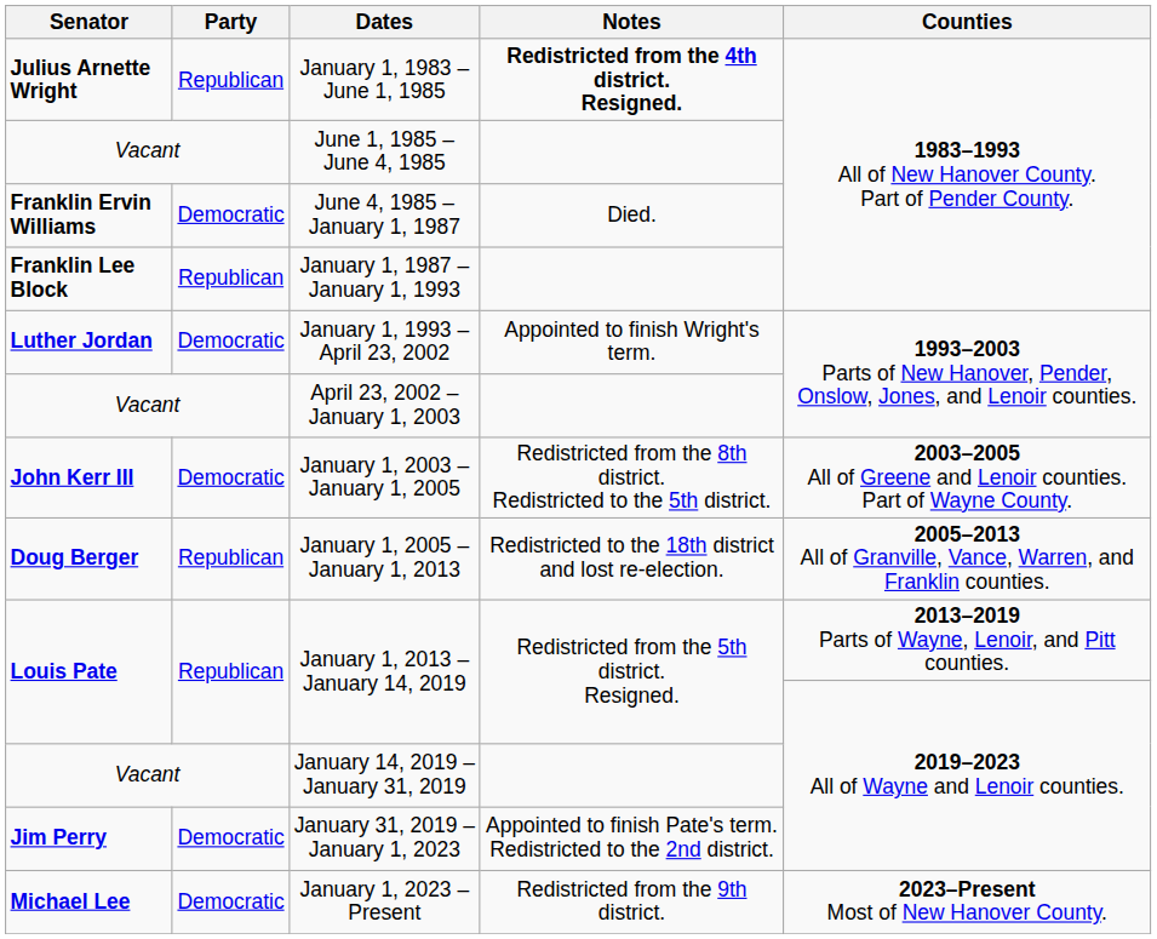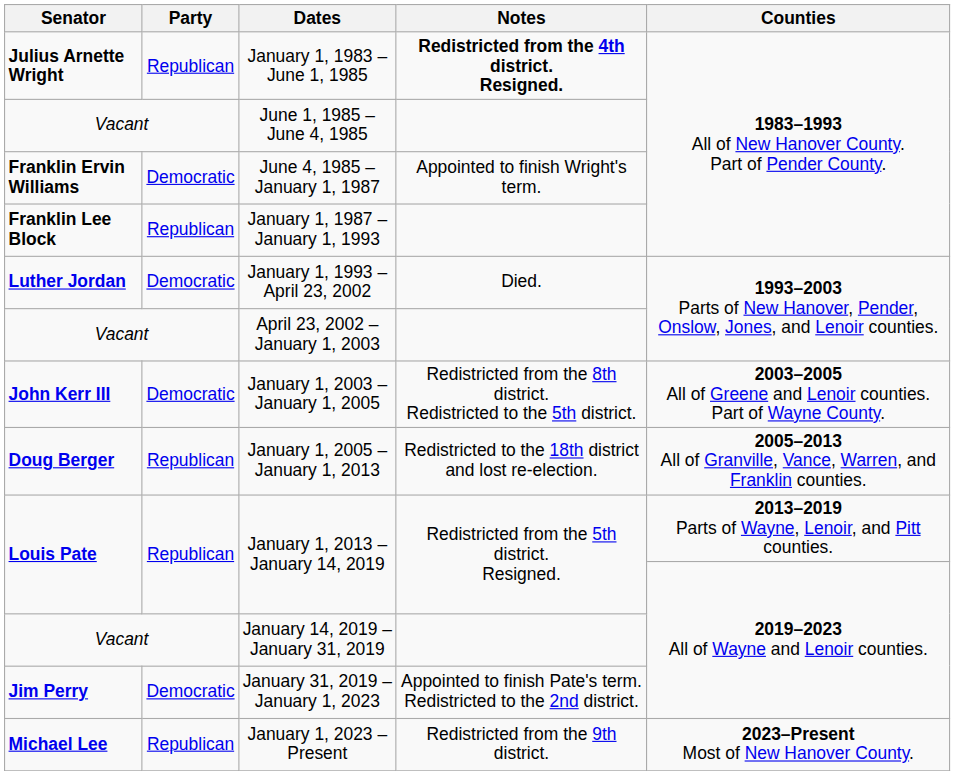 <table class=wikitable style="text-align:center">
 <tr>
 <th>Senator</th>
 <th>Party</th>
 <th>Dates</th>
 <th>Notes</th>
 <th>Counties</th>
 </tr>
 <tr style="height:3em">
 <td align=left><strong>Julius Arnette Wright</strong></td>
 <td><a href='#'>Republican</a></td>
 <td nowrap>January 1, 1983 – <br> June 1, 1985</td>
 <td><strong>Redistricted from the <a href='#'>4th</a> district. <br> Resigned.</strong></td>
 <td rowspan=4><strong>1983–1993</strong> <br> All of <a href='#'>New Hanover County</a>. <br> Part of <a href='#'>Pender County</a>.</td>
 </tr>
 <tr style="height:3em">
 <td colspan=2 align=center><em>Vacant</em></td>
 <td nowrap>June 1, 1985 – <br> June 4, 1985</td>
 <td></td>
 </tr>
 <tr style="height:3em">
 <td align=left><strong>Franklin Ervin Williams</strong></td>
 <td><a href='#'>Democratic</a></td>
 <td nowrap>June 4, 1985 – <br> January 1, 1987</td>
-<td>Died.</td>
+<td>Appointed to finish Wright's term.</td>
 </tr>
 <tr style="height:3em">
 <td align=left><strong>Franklin Lee Block</strong></td>
 <td><a href='#'>Republican</a></td>
 <td nowrap>January 1, 1987 – <br> January 1, 1993</td>
 <td></td>
 </tr>
 <tr style="height:3em">
 <td align=left><strong><a href='#'>Luther Jordan</a></strong></td>
 <td><a href='#'>Democratic</a></td>
 <td nowrap>January 1, 1993 – <br> April 23, 2002</td>
-<td>Appointed to finish Wright's term.</td>
+<td>Died.</td>
 <td rowspan=2><strong>1993–2003</strong><br> Parts of <a href='#'>New Hanover</a>, <a href='#'>Pender</a>, <a href='#'>Onslow</a>, <a href='#'>Jones</a>, and <a href='#'>Lenoir</a> counties.</td>
 </tr>
 <tr style="height:3em">
 <td colspan=2><em>Vacant</em></td>
 <td nowrap>April 23, 2002 –<br> January 1, 2003</td>
 </tr>
 <tr style="height:3em">
 <td align=left><strong><a href='#'>John Kerr III</a></strong></td>
 <td><a href='#'>Democratic</a></td>
 <td nowrap>January 1, 2003 –<br>January 1, 2005</td>
 <td>Redistricted from the <a href='#'>8th</a> district. <br> Redistricted to the <a href='#'>5th</a> district.</td>
 <td><strong>2003–2005</strong><br> All of <a href='#'>Greene</a> and <a href='#'>Lenoir</a> counties. Part of <a href='#'>Wayne County</a>.</td>
 </tr>
 <tr style="height:3em">
 <td align=left><strong><a href='#'>Doug Berger</a></strong></td>
 <td><a href='#'>Republican</a></td>
 <td nowrap>January 1, 2005 – <br> January 1, 2013</td>
 <td>Redistricted to the <a href='#'>18th</a> district and lost re-election.</td>
 <td><strong>2005–2013</strong> <br> All of <a href='#'>Granville</a>, <a href='#'>Vance</a>, <a href='#'>Warren</a>, and <a href='#'>Franklin</a> counties.</td>
 </tr>
 <tr style="height:3em">
 <td rowspan=2 align=left><strong><a href='#'>Louis Pate</a></strong></td>
 <td rowspan=2 ><a href='#'>Republican</a></td>
 <td rowspan=2 nowrap>January 1, 2013 – <br> January 14, 2019</td>
 <td rowspan=2>Redistricted from the <a href='#'>5th</a> district.<br>Resigned.</td>
 <td><strong>2013–2019</strong> <br> Parts of <a href='#'>Wayne</a>, <a href='#'>Lenoir</a>, and <a href='#'>Pitt</a> counties.</td>
 </tr>
 <tr style="height:3em">
 <td rowspan=3><strong>2019–2023</strong> <br> All of <a href='#'>Wayne</a> and <a href='#'>Lenoir</a> counties.</td>
 </tr>
 <tr style="height:3em">
 <td colspan=2><em>Vacant</em></td>
 <td nowrap>January 14, 2019 –<br> January 31, 2019</td>
 </tr>
 <tr style="height:3em">
 <td align=left><strong><a href='#'>Jim Perry</a></strong></td>
 <td><a href='#'>Democratic</a></td>
 <td nowrap>January 31, 2019 – <br> January 1, 2023</td>
 <td>Appointed to finish Pate's term. <br> Redistricted to the <a href='#'>2nd</a> district.</td>
 </tr>
 <tr style="height:3em">
 <td align=left><strong><a href='#'>Michael Lee</a></strong></td>
-<td><a href='#'>Democratic</a></td>
+<td><a href='#'>Republican</a></td>
 <td nowrap>January 1, 2023 – <br> Present</td>
 <td>Redistricted from the <a href='#'>9th</a> district.</td>
 <td><strong>2023–Present</strong><br> Most of <a href='#'>New Hanover County</a>.</td>
 </tr>
 </table>
